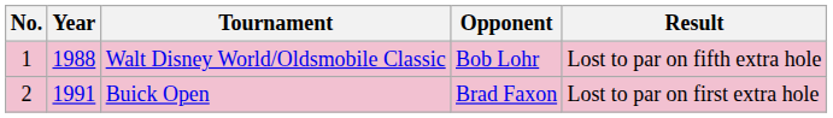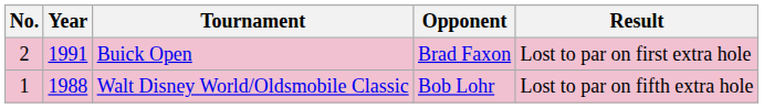 <table class="wikitable" style="font-size:95%;">
 <tr>
 <th>No.</th>
 <th>Year</th>
 <th>Tournament</th>
 <th>Opponent</th>
 <th>Result</th>
 </tr>
 <tr style="background:#F2C1D1;">
+<td align=center>2</td>
+<td><a href='#'>1991</a></td>
+<td><a href='#'>Buick Open</a></td>
+<td> <a href='#'>Brad Faxon</a></td>
+<td>Lost to par on first extra hole</td>
+</tr>
+<tr style="background:#F2C1D1;">
 <td align=center>1</td>
 <td><a href='#'>1988</a></td>
 <td><a href='#'>Walt Disney World/Oldsmobile Classic</a></td>
 <td> <a href='#'>Bob Lohr</a></td>
 <td>Lost to par on fifth extra hole</td>
 </tr>
-<tr style="background:#F2C1D1;">
-<td align=center>2</td>
-<td><a href='#'>1991</a></td>
-<td><a href='#'>Buick Open</a></td>
-<td> <a href='#'>Brad Faxon</a></td>
-<td>Lost to par on first extra hole</td>
-</tr>
 </table>
